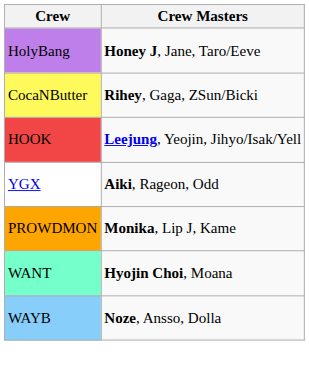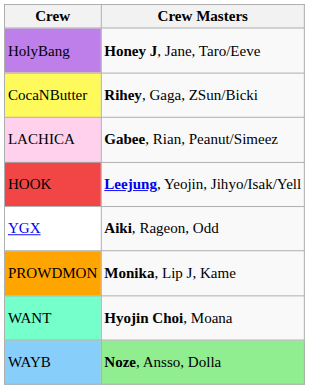 <table class="wikitable">
 <tr>
 <th>Crew</th>
 <th>Crew Masters</th>
 </tr>
 <tr>
 <td style="height: 40px; background:#BF7FEB">HolyBang</td>
 <td><strong>Honey J</strong>, Jane, Taro/Eeve</td>
 </tr>
 <tr>
 <td style="height: 40px; background:#FFFA5C">CocaNButter</td>
 <td><strong>Rihey</strong>, Gaga, ZSun/Bicki</td>
+</tr>
+<tr>
+<td style="height: 40px; background:#FFD1ED">LACHICA</td>
+<td><strong>Gabee</strong>, Rian, Peanut/Simeez</td>
 </tr>
 <tr>
 <td style="height: 40px; background:#F24646">HOOK</td>
 <td><strong><a href='#'>Leejung</a></strong>, Yeojin, Jihyo/Isak/Yell</td>
 </tr>
 <tr>
 <td style="height: 40px; background:#FFFFFF"><a href='#'>YGX</a></td>
 <td><strong>Aiki</strong>, Rageon, Odd</td>
 </tr>
 <tr>
 <td style="height: 40px; background:orange">PROWDMON</td>
 <td><strong>Monika</strong>, Lip J, Kame</td>
 </tr>
 <tr>
 <td style="height: 40px; background:#75FFCA">WANT</td>
 <td><strong>Hyojin Choi</strong>, Moana</td>
 </tr>
 <tr>
 <td style="height: 40px; background:#87CEFA">WAYB</td>
-<td><strong>Noze</strong>, Ansso, Dolla</td>
+<td style="background: lightgreen;"><strong>Noze</strong>, Ansso, Dolla</td>
 </tr>
 </table>
